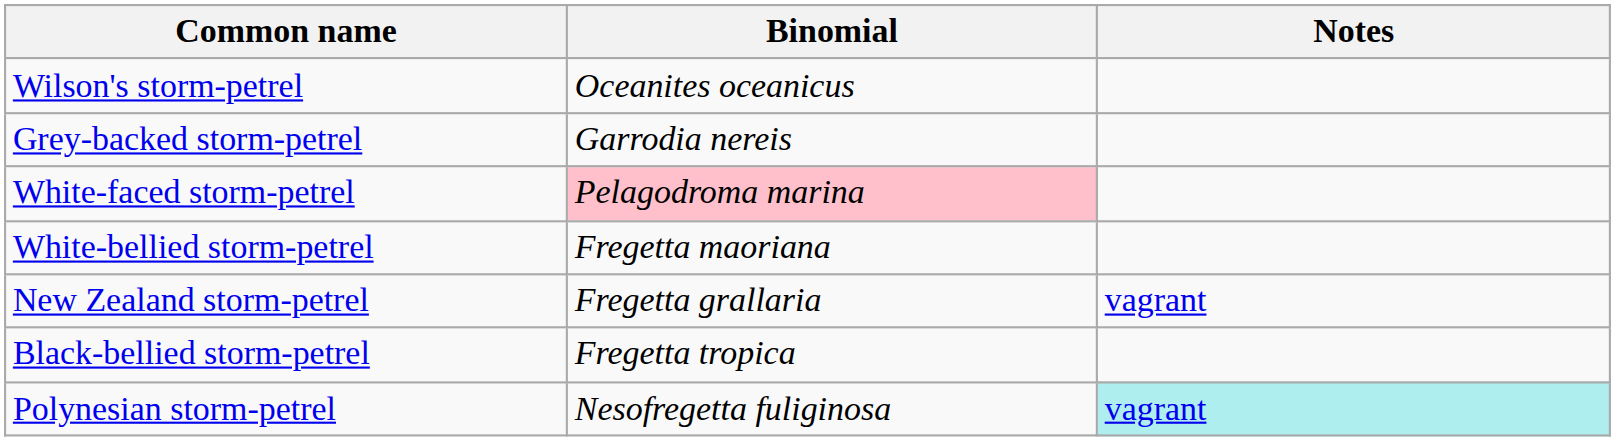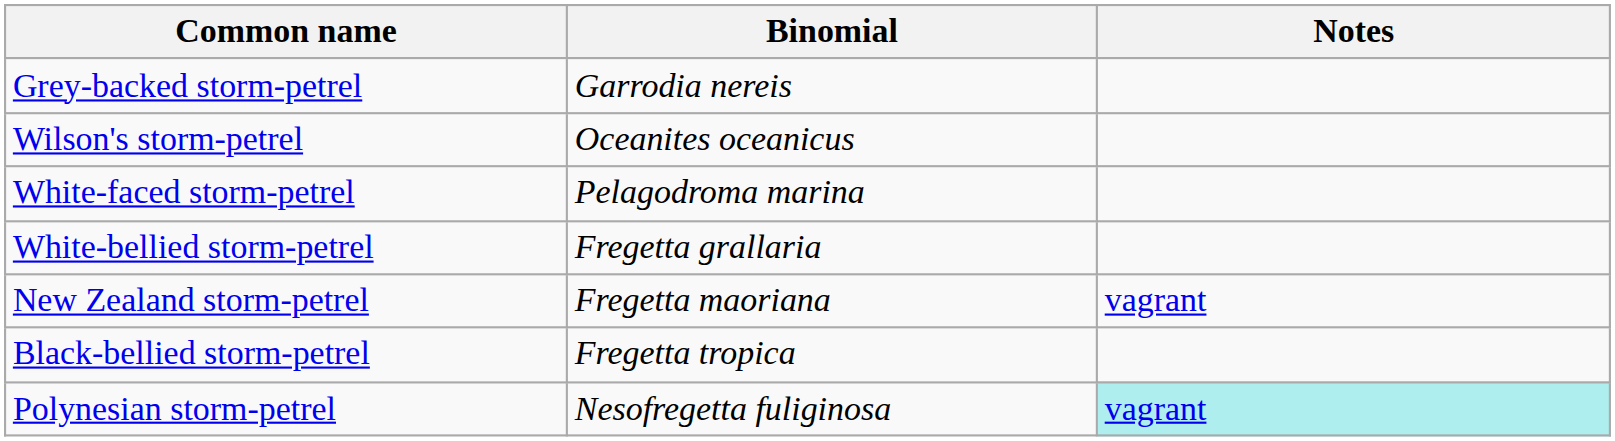 <table style="width:60%;" class="wikitable">
 <tr>
 <th width=35%>Common name</th>
 <th width=33%>Binomial</th>
 <th width=32%>Notes</th>
 </tr>
 <tr>
+<td><a href='#'>Grey-backed storm-petrel</a></td>
+<td><em>Garrodia nereis</em></td>
+<td></td>
+</tr>
+<tr>
 <td><a href='#'>Wilson's storm-petrel</a></td>
 <td><em>Oceanites oceanicus</em></td>
 <td></td>
 </tr>
 <tr>
-<td><a href='#'>Grey-backed storm-petrel</a></td>
-<td><em>Garrodia nereis</em></td>
-<td></td>
-</tr>
-<tr>
 <td><a href='#'>White-faced storm-petrel</a></td>
-<td style="background: pink;"><em>Pelagodroma marina</em></td>
+<td><em>Pelagodroma marina</em></td>
 <td></td>
 </tr>
 <tr>
 <td><a href='#'>White-bellied storm-petrel</a></td>
-<td><em>Fregetta maoriana</em></td>
+<td><em>Fregetta grallaria</em></td>
 <td></td>
 </tr>
 <tr>
 <td><a href='#'>New Zealand storm-petrel</a></td>
-<td><em>Fregetta grallaria</em></td>
+<td><em>Fregetta maoriana</em></td>
 <td><a href='#'>vagrant</a></td>
 </tr>
 <tr>
 <td><a href='#'>Black-bellied storm-petrel</a></td>
 <td><em>Fregetta tropica</em></td>
 <td></td>
 </tr>
 <tr>
 <td><a href='#'>Polynesian storm-petrel</a></td>
 <td><em>Nesofregetta fuliginosa</em></td>
 <td style="background: paleturquoise;"><a href='#'>vagrant</a></td>
 </tr>
 </table>
